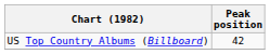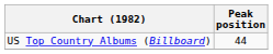 <table class="wikitable sortable">
 <tr>
 <th align="left">Chart (1982)</th>
 <th align="center">Peak<br>position</th>
 </tr>
 <tr>
 <td align="left">US <a href='#'>Top Country Albums</a> (<em><a href='#'>Billboard</a></em>)</td>
-<td align="center">42</td>
+<td align="center">44</td>
 </tr>
 <tr>
 </tr>
 </table>
